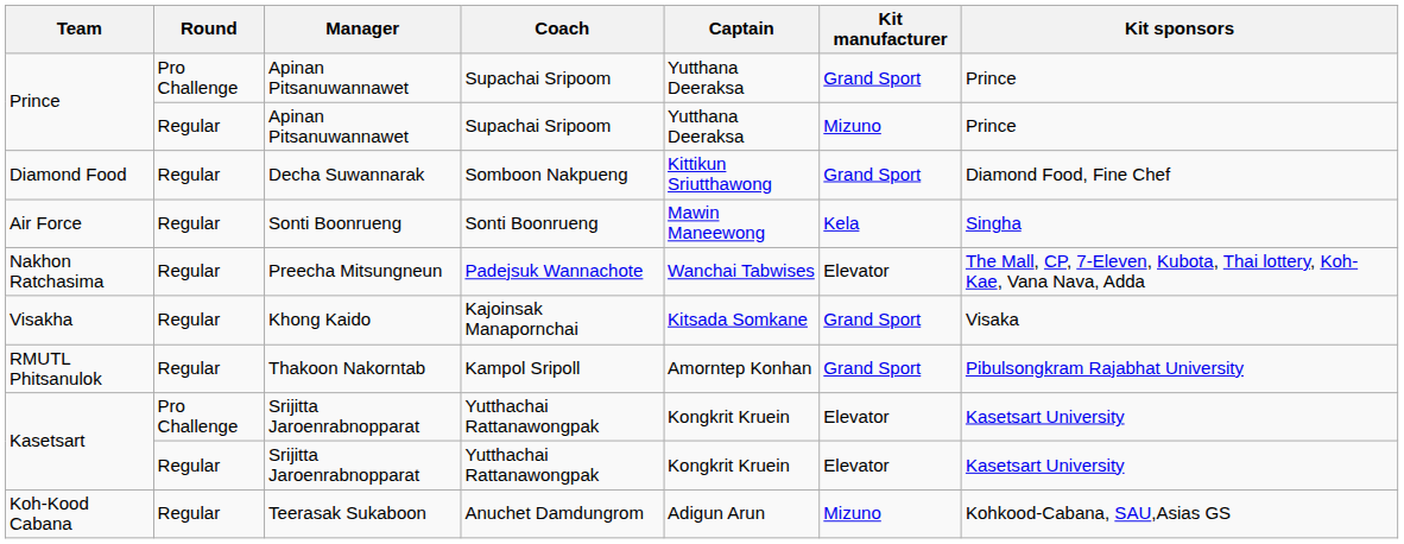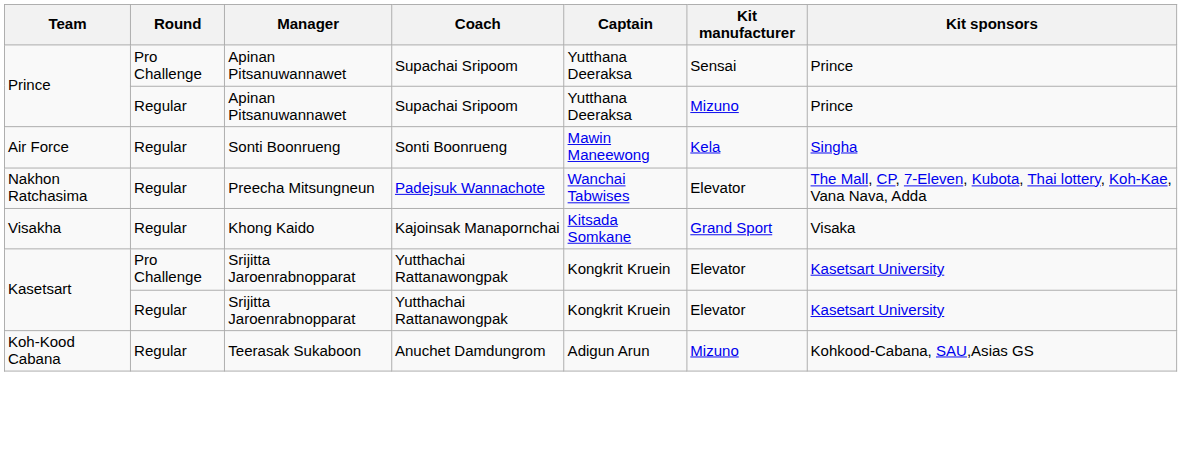 <table class="wikitable sortable" style="font-size:100%;">
 <tr>
 <th>Team</th>
 <th>Round</th>
 <th>Manager</th>
 <th>Coach</th>
 <th>Captain</th>
 <th>Kit manufacturer</th>
 <th>Kit sponsors</th>
 </tr>
 <tr>
 <td rowspan=2>Prince</td>
 <td>Pro Challenge</td>
 <td> Apinan Pitsanuwannawet</td>
 <td> Supachai Sripoom</td>
 <td> Yutthana Deeraksa</td>
-<td><a href='#'>Grand Sport</a></td>
+<td>Sensai</td>
 <td>Prince</td>
 </tr>
 <tr>
 <td>Regular</td>
 <td> Apinan Pitsanuwannawet</td>
 <td> Supachai Sripoom</td>
 <td> Yutthana Deeraksa</td>
 <td><a href='#'>Mizuno</a></td>
 <td>Prince</td>
-</tr>
-<tr>
-<td>Diamond Food</td>
-<td>Regular</td>
-<td> Decha Suwannarak</td>
-<td> Somboon Nakpueng</td>
-<td> <a href='#'>Kittikun Sriutthawong</a></td>
-<td><a href='#'>Grand Sport</a></td>
-<td>Diamond Food, Fine Chef</td>
 </tr>
 <tr>
 <td>Air Force</td>
 <td>Regular</td>
 <td> Sonti Boonrueng</td>
 <td> Sonti Boonrueng</td>
 <td> <a href='#'>Mawin Maneewong</a></td>
 <td><a href='#'>Kela</a></td>
 <td><a href='#'>Singha</a></td>
 </tr>
 <tr>
 <td>Nakhon Ratchasima</td>
 <td>Regular</td>
 <td> Preecha Mitsungneun</td>
 <td> <a href='#'>Padejsuk Wannachote</a></td>
 <td> <a href='#'>Wanchai Tabwises</a></td>
 <td>Elevator</td>
 <td><a href='#'>The Mall</a>, <a href='#'>CP</a>, <a href='#'>7-Eleven</a>, <a href='#'>Kubota</a>, <a href='#'>Thai lottery</a>, <a href='#'>Koh-Kae</a>, Vana Nava, Adda</td>
 </tr>
 <tr>
 <td>Visakha</td>
 <td>Regular</td>
 <td> Khong Kaido</td>
 <td> Kajoinsak Manapornchai</td>
 <td> <a href='#'>Kitsada Somkane</a></td>
 <td><a href='#'>Grand Sport</a></td>
 <td>Visaka</td>
 </tr>
 <tr>
-<td>RMUTL Phitsanulok</td>
-<td>Regular</td>
-<td> Thakoon Nakorntab</td>
-<td> Kampol Sripoll</td>
-<td> Amorntep Konhan</td>
-<td><a href='#'>Grand Sport</a></td>
-<td><a href='#'>Pibulsongkram Rajabhat University</a></td>
-</tr>
-<tr>
 <td rowspan=2>Kasetsart</td>
 <td>Pro Challenge</td>
 <td> Srijitta Jaroenrabnopparat</td>
 <td> Yutthachai Rattanawongpak</td>
 <td> Kongkrit Kruein</td>
 <td>Elevator</td>
 <td><a href='#'>Kasetsart University</a></td>
 </tr>
 <tr>
 <td>Regular</td>
 <td> Srijitta Jaroenrabnopparat</td>
 <td> Yutthachai Rattanawongpak</td>
 <td> Kongkrit Kruein</td>
 <td>Elevator</td>
 <td><a href='#'>Kasetsart University</a></td>
 </tr>
 <tr>
 <td>Koh-Kood Cabana</td>
 <td>Regular</td>
 <td> Teerasak Sukaboon</td>
 <td> Anuchet Damdungrom</td>
 <td> Adigun Arun</td>
 <td><a href='#'>Mizuno</a></td>
 <td>Kohkood-Cabana, <a href='#'>SAU</a>,Asias GS</td>
 </tr>
 </table>
